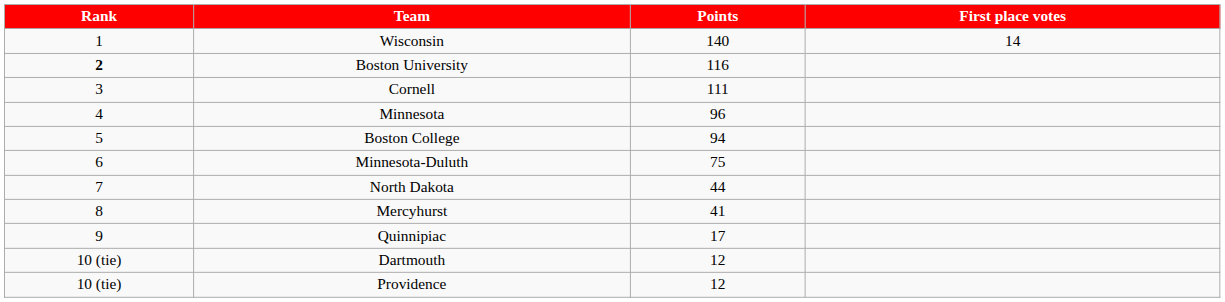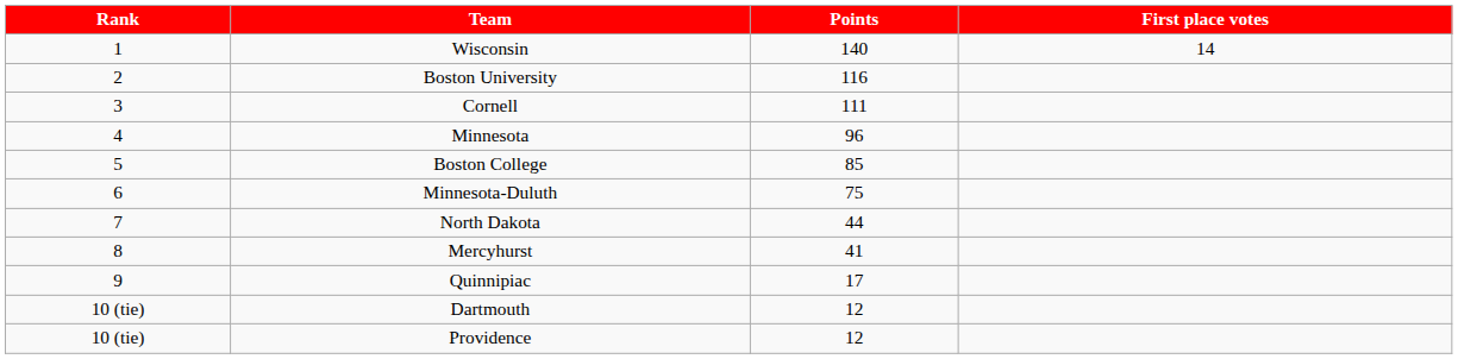 <table class="wikitable" style="width:80%;">
 <tr style="text-align:center; background:red; color:#fff;">
 <td><strong>Rank</strong></td>
 <td><strong>Team</strong></td>
 <td><strong>Points</strong></td>
 <td><strong>First place votes</strong></td>
 </tr>
 <tr style="text-align:center;" bgcolor="">
 <td>1</td>
 <td>Wisconsin</td>
 <td>140</td>
 <td>14</td>
 </tr>
 <tr style="text-align:center;" bgcolor="">
-<td><strong>2</strong></td>
+<td>2</td>
 <td>Boston University</td>
 <td>116</td>
 <td></td>
 </tr>
 <tr style="text-align:center;" bgcolor="">
 <td>3</td>
 <td>Cornell</td>
 <td>111</td>
 <td></td>
 </tr>
 <tr style="text-align:center;" bgcolor="">
 <td>4</td>
 <td>Minnesota</td>
 <td>96</td>
 <td></td>
 </tr>
 <tr style="text-align:center;" bgcolor="">
 <td>5</td>
 <td>Boston College</td>
-<td>94</td>
+<td>85</td>
 <td></td>
 </tr>
 <tr style="text-align:center;" bgcolor="">
 <td>6</td>
 <td>Minnesota-Duluth</td>
 <td>75</td>
 <td></td>
 </tr>
 <tr style="text-align:center;" bgcolor="">
 <td>7</td>
 <td>North Dakota</td>
 <td>44</td>
 <td></td>
 </tr>
 <tr style="text-align:center;" bgcolor="">
 <td>8</td>
 <td>Mercyhurst</td>
 <td>41</td>
 <td></td>
 </tr>
 <tr style="text-align:center;" bgcolor="">
 <td>9</td>
 <td>Quinnipiac</td>
 <td>17</td>
 <td></td>
 </tr>
 <tr style="text-align:center;" bgcolor="">
 <td>10 (tie)</td>
 <td>Dartmouth</td>
 <td>12</td>
 <td></td>
 </tr>
 <tr style="text-align:center;" bgcolor="">
 <td>10 (tie)</td>
 <td>Providence</td>
 <td>12</td>
 <td></td>
 </tr>
 </table>
